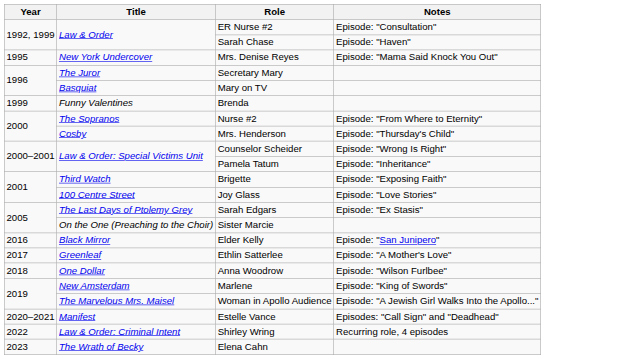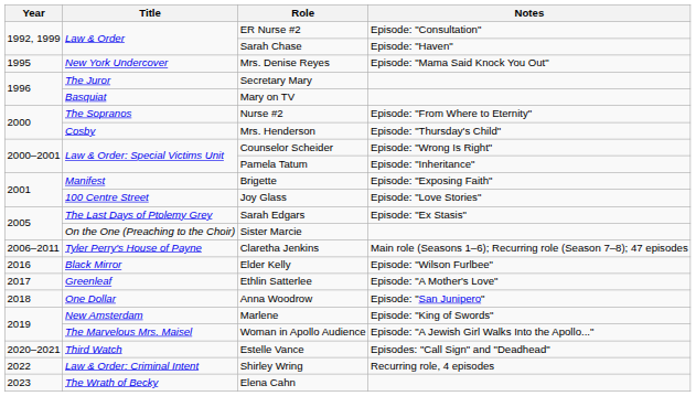 <table class="wikitable sortable">
 <tr>
 <th>Year</th>
 <th>Title</th>
 <th>Role</th>
 <th class="unsortable">Notes</th>
 </tr>
 <tr>
 <td rowspan="2">1992, 1999</td>
 <td rowspan="2"><em><a href='#'>Law & Order</a></em></td>
 <td>ER Nurse #2</td>
 <td>Episode: "Consultation"</td>
 </tr>
 <tr>
 <td>Sarah Chase</td>
 <td>Episode: "Haven"</td>
 </tr>
 <tr>
 <td>1995</td>
 <td><em><a href='#'>New York Undercover</a></em></td>
 <td>Mrs. Denise Reyes</td>
 <td>Episode: "Mama Said Knock You Out"</td>
 </tr>
 <tr>
 <td rowspan="2">1996</td>
 <td><em><a href='#'>The Juror</a></em></td>
 <td>Secretary Mary</td>
 <td></td>
 </tr>
 <tr>
 <td><em><a href='#'>Basquiat</a></em></td>
 <td>Mary on TV</td>
 <td></td>
 </tr>
 <tr>
-<td>1999</td>
-<td><em>Funny Valentines</em></td>
-<td>Brenda</td>
-<td></td>
-</tr>
-<tr>
 <td rowspan="2">2000</td>
 <td><em><a href='#'>The Sopranos</a></em></td>
 <td>Nurse #2</td>
 <td>Episode: "From Where to Eternity"</td>
 </tr>
 <tr>
 <td><em><a href='#'>Cosby</a></em></td>
 <td>Mrs. Henderson</td>
 <td>Episode: "Thursday's Child"</td>
 </tr>
 <tr>
 <td rowspan="2">2000–2001</td>
 <td rowspan="2"><em><a href='#'>Law & Order: Special Victims Unit</a></em></td>
 <td>Counselor Scheider</td>
 <td>Episode: "Wrong Is Right"</td>
 </tr>
 <tr>
 <td>Pamela Tatum</td>
 <td>Episode: "Inheritance"</td>
 </tr>
 <tr>
 <td rowspan="2">2001</td>
-<td><em><a href='#'>Third Watch</a></em></td>
+<td><em><a href='#'>Manifest</a></em></td>
 <td>Brigette</td>
 <td>Episode: "Exposing Faith"</td>
 </tr>
 <tr>
 <td><em><a href='#'>100 Centre Street</a></em></td>
 <td>Joy Glass</td>
 <td>Episode: "Love Stories"</td>
 </tr>
 <tr>
 <td rowspan="2">2005</td>
 <td><em><a href='#'>The Last Days of Ptolemy Grey</a></em></td>
 <td>Sarah Edgars</td>
 <td>Episode: "Ex Stasis"</td>
 </tr>
 <tr>
 <td><em>On the One (Preaching to the Choir)</em></td>
 <td>Sister Marcie</td>
 <td></td>
 </tr>
 <tr>
+<td>2006–2011</td>
+<td><em><a href='#'>Tyler Perry's House of Payne</a></em></td>
+<td>Claretha Jenkins</td>
+<td>Main role (Seasons 1–6); Recurring role (Season 7–8); 47 episodes</td>
+</tr>
+<tr>
 <td>2016</td>
 <td><em><a href='#'>Black Mirror</a></em></td>
 <td>Elder Kelly</td>
-<td>Episode: "<a href='#'>San Junipero</a>"</td>
+<td>Episode: "Wilson Furlbee"</td>
 </tr>
 <tr>
 <td>2017</td>
 <td><em><a href='#'>Greenleaf</a></em></td>
 <td>Ethlin Satterlee</td>
 <td>Episode: "A Mother's Love"</td>
 </tr>
 <tr>
 <td>2018</td>
 <td><em><a href='#'>One Dollar</a></em></td>
 <td>Anna Woodrow</td>
-<td>Episode: "Wilson Furlbee"</td>
+<td>Episode: "<a href='#'>San Junipero</a>"</td>
 </tr>
 <tr>
 <td rowspan="2">2019</td>
 <td><em><a href='#'>New Amsterdam</a></em></td>
 <td>Marlene</td>
 <td>Episode: "King of Swords"</td>
 </tr>
 <tr>
 <td><em><a href='#'>The Marvelous Mrs. Maisel</a></em></td>
 <td>Woman in Apollo Audience</td>
 <td>Episode: "A Jewish Girl Walks Into the Apollo..."</td>
 </tr>
 <tr>
 <td>2020–2021</td>
-<td><em><a href='#'>Manifest</a></em></td>
+<td><em><a href='#'>Third Watch</a></em></td>
 <td>Estelle Vance</td>
 <td>Episodes: "Call Sign" and "Deadhead"</td>
 </tr>
 <tr>
 <td>2022</td>
 <td><em><a href='#'>Law & Order: Criminal Intent</a></em></td>
 <td>Shirley Wring</td>
 <td>Recurring role, 4 episodes</td>
 </tr>
 <tr>
 <td>2023</td>
 <td><em><a href='#'>The Wrath of Becky</a></em></td>
 <td>Elena Cahn</td>
 <td></td>
 </tr>
 </table>
